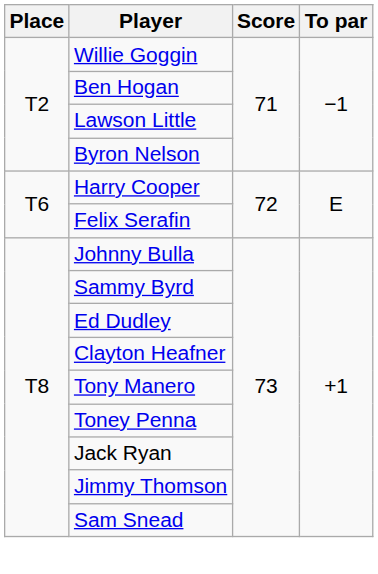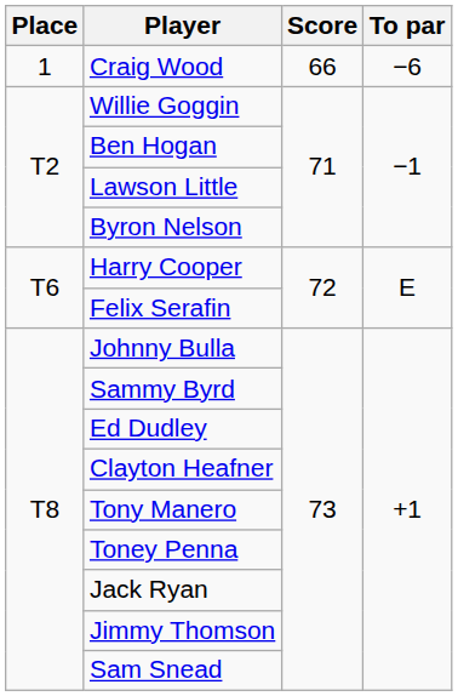 <table class="wikitable">
 <tr>
 <th>Place</th>
 <th>Player</th>
 <th>Score</th>
 <th>To par</th>
+</tr>
+<tr>
+<td align="center">1</td>
+<td> <a href='#'>Craig Wood</a></td>
+<td align="center">66</td>
+<td align="center">−6</td>
 </tr>
 <tr>
 <td rowspan=4 align="center">T2</td>
 <td> <a href='#'>Willie Goggin</a></td>
 <td rowspan=4 align="center">71</td>
 <td rowspan=4 align="center">−1</td>
 </tr>
 <tr>
 <td> <a href='#'>Ben Hogan</a></td>
 </tr>
 <tr>
 <td> <a href='#'>Lawson Little</a></td>
 </tr>
 <tr>
 <td> <a href='#'>Byron Nelson</a></td>
 </tr>
 <tr>
 <td rowspan=2 align="center">T6</td>
 <td> <a href='#'>Harry Cooper</a></td>
 <td rowspan=2 align="center">72</td>
 <td rowspan=2 align="center">E</td>
 </tr>
 <tr>
 <td> <a href='#'>Felix Serafin</a></td>
 </tr>
 <tr>
 <td rowspan=9 align="center">T8</td>
 <td> <a href='#'>Johnny Bulla</a></td>
 <td rowspan=9 align="center">73</td>
 <td rowspan=9 align="center">+1</td>
 </tr>
 <tr>
 <td> <a href='#'>Sammy Byrd</a></td>
 </tr>
 <tr>
 <td> <a href='#'>Ed Dudley</a></td>
 </tr>
 <tr>
 <td> <a href='#'>Clayton Heafner</a></td>
 </tr>
 <tr>
 <td> <a href='#'>Tony Manero</a></td>
 </tr>
 <tr>
 <td> <a href='#'>Toney Penna</a></td>
 </tr>
 <tr>
 <td> Jack Ryan</td>
 </tr>
 <tr>
 <td> <a href='#'>Jimmy Thomson</a></td>
 </tr>
 <tr>
 <td> <a href='#'>Sam Snead</a></td>
 </tr>
 </table>
